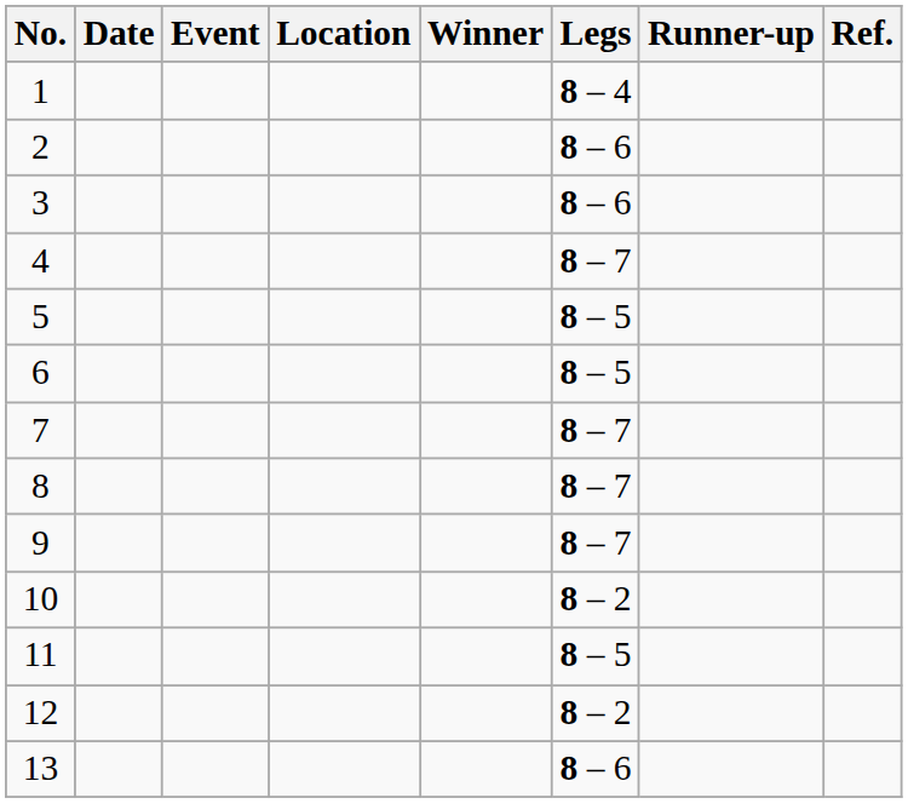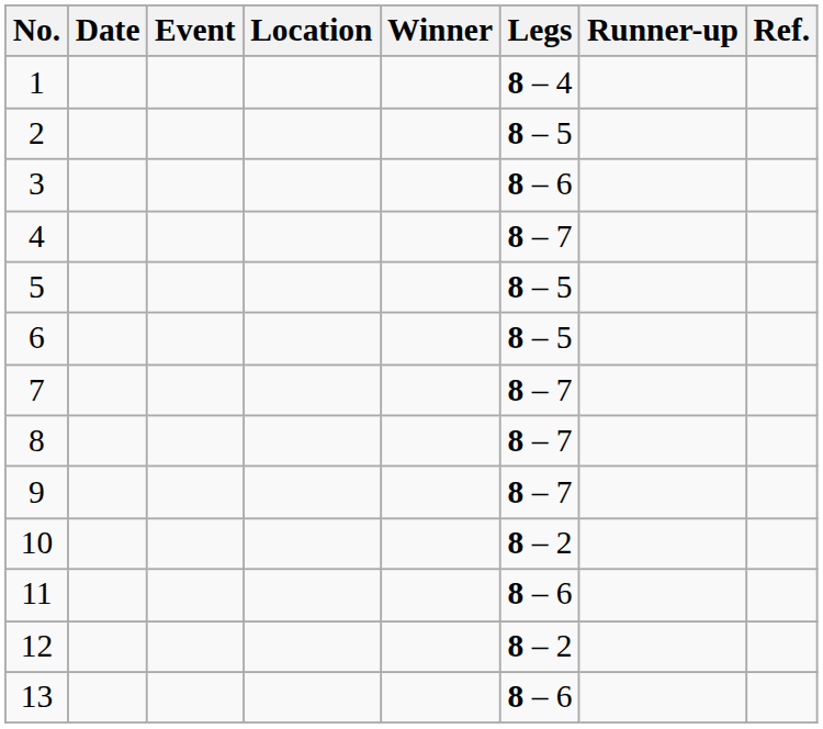 <table class="wikitable">
 <tr>
 <th>No.</th>
 <th>Date</th>
 <th>Event</th>
 <th>Location</th>
 <th>Winner</th>
 <th>Legs</th>
 <th>Runner-up</th>
 <th>Ref.</th>
 </tr>
 <tr>
 <td align=center>1</td>
 <td align=left></td>
 <td></td>
 <td></td>
 <td align="right"></td>
 <td align="center"><strong>8</strong> – 4</td>
 <td></td>
 <td align="center"></td>
 </tr>
 <tr>
 <td align=center>2</td>
 <td align=left></td>
 <td></td>
 <td></td>
 <td align="right"></td>
-<td align="center"><strong>8</strong> – 6</td>
+<td align="center"><strong>8</strong> – 5</td>
 <td></td>
 <td align="center"></td>
 </tr>
 <tr>
 <td align=center>3</td>
 <td align=left></td>
 <td></td>
 <td></td>
 <td align="right"></td>
 <td align="center"><strong>8</strong> – 6</td>
 <td></td>
 <td align="center"></td>
 </tr>
 <tr>
 <td align=center>4</td>
 <td align=left></td>
 <td></td>
 <td></td>
 <td align="right"></td>
 <td align="center"><strong>8</strong> – 7</td>
 <td></td>
 <td align="center"></td>
 </tr>
 <tr>
 <td align=center>5</td>
 <td align=left></td>
 <td></td>
 <td></td>
 <td align="right"></td>
 <td align="center"><strong>8</strong> – 5</td>
 <td></td>
 <td align="center"></td>
 </tr>
 <tr>
 <td align=center>6</td>
 <td align=left></td>
 <td></td>
 <td></td>
 <td align="right"></td>
 <td align="center"><strong>8</strong> – 5</td>
 <td></td>
 <td align="center"></td>
 </tr>
 <tr>
 <td align=center>7</td>
 <td align=left></td>
 <td></td>
 <td></td>
 <td align="right"></td>
 <td align="center"><strong>8</strong> – 7</td>
 <td></td>
 <td align="center"></td>
 </tr>
 <tr>
 <td align=center>8</td>
 <td align=left></td>
 <td></td>
 <td></td>
 <td align="right"></td>
 <td align="center"><strong>8</strong> – 7</td>
 <td></td>
 <td align="center"></td>
 </tr>
 <tr>
 <td align=center>9</td>
 <td align=left></td>
 <td></td>
 <td></td>
 <td align="right"></td>
 <td align="center"><strong>8</strong> – 7</td>
 <td></td>
 <td align="center"></td>
 </tr>
 <tr>
 <td align=center>10</td>
 <td align=left></td>
 <td></td>
 <td></td>
 <td align="right"></td>
 <td align="center"><strong>8</strong> – 2</td>
 <td></td>
 <td align="center"></td>
 </tr>
 <tr>
 <td align=center>11</td>
 <td align=left></td>
 <td></td>
 <td></td>
 <td align="right"></td>
-<td align="center"><strong>8</strong> – 5</td>
+<td align="center"><strong>8</strong> – 6</td>
 <td></td>
 <td align="center"></td>
 </tr>
 <tr>
 <td align=center>12</td>
 <td align=left></td>
 <td></td>
 <td></td>
 <td align="right"></td>
 <td align="center"><strong>8</strong> – 2</td>
 <td></td>
 <td align="center"></td>
 </tr>
 <tr>
 <td align=center>13</td>
 <td align=left></td>
 <td></td>
 <td></td>
 <td align="right"></td>
 <td align="center"><strong>8</strong> – 6</td>
 <td></td>
 <td align="center"></td>
 </tr>
 </table>
